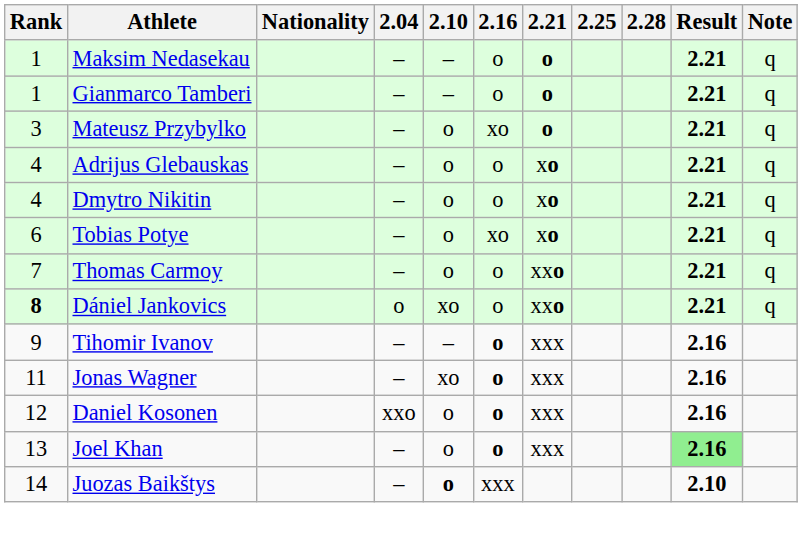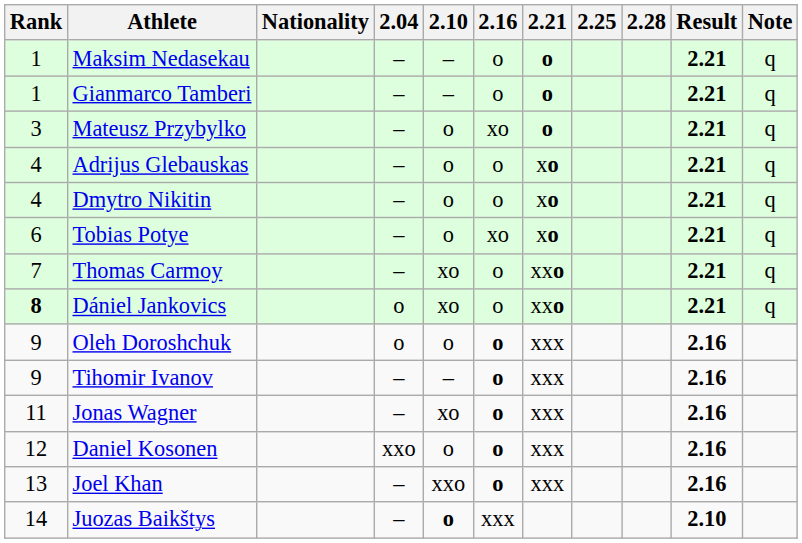 <table class="wikitable sortable" style="text-align:center">
 <tr>
 <th>Rank</th>
 <th>Athlete</th>
 <th>Nationality</th>
 <th>2.04</th>
 <th>2.10</th>
 <th>2.16</th>
 <th>2.21</th>
 <th>2.25</th>
 <th>2.28</th>
 <th>Result</th>
 <th>Note</th>
 </tr>
 <tr bgcolor=ddffdd>
 <td>1</td>
 <td align=left><a href='#'>Maksim Nedasekau</a></td>
 <td align=left></td>
 <td>–</td>
 <td>–</td>
 <td>o</td>
 <td><strong>o</strong></td>
 <td></td>
 <td></td>
 <td><strong>2.21</strong></td>
 <td>q</td>
 </tr>
 <tr bgcolor=ddffdd>
 <td>1</td>
 <td align=left><a href='#'>Gianmarco Tamberi</a></td>
 <td align=left></td>
 <td>–</td>
 <td>–</td>
 <td>o</td>
 <td><strong>o</strong></td>
 <td></td>
 <td></td>
 <td><strong>2.21</strong></td>
 <td>q</td>
 </tr>
 <tr bgcolor=ddffdd>
 <td>3</td>
 <td align=left><a href='#'>Mateusz Przybylko</a></td>
 <td align=left></td>
 <td>–</td>
 <td>o</td>
 <td>xo</td>
 <td><strong>o</strong></td>
 <td></td>
 <td></td>
 <td><strong>2.21</strong></td>
 <td>q</td>
 </tr>
 <tr bgcolor=ddffdd>
 <td>4</td>
 <td align=left><a href='#'>Adrijus Glebauskas</a></td>
 <td align=left></td>
 <td>–</td>
 <td>o</td>
 <td>o</td>
 <td>x<strong>o</strong></td>
 <td></td>
 <td></td>
 <td><strong>2.21</strong></td>
 <td>q</td>
 </tr>
 <tr bgcolor=ddffdd>
 <td>4</td>
 <td align=left><a href='#'>Dmytro Nikitin</a></td>
 <td align=left></td>
 <td>–</td>
 <td>o</td>
 <td>o</td>
 <td>x<strong>o</strong></td>
 <td></td>
 <td></td>
 <td><strong>2.21</strong></td>
 <td>q</td>
 </tr>
 <tr bgcolor=ddffdd>
 <td>6</td>
 <td align=left><a href='#'>Tobias Potye</a></td>
 <td align=left></td>
 <td>–</td>
 <td>o</td>
 <td>xo</td>
 <td>x<strong>o</strong></td>
 <td></td>
 <td></td>
 <td><strong>2.21</strong></td>
 <td>q</td>
 </tr>
 <tr bgcolor=ddffdd>
 <td>7</td>
 <td align=left><a href='#'>Thomas Carmoy</a></td>
 <td align=left></td>
 <td>–</td>
-<td>o</td>
+<td>xo</td>
 <td>o</td>
 <td>xx<strong>o</strong></td>
 <td></td>
 <td></td>
 <td><strong>2.21</strong></td>
 <td>q</td>
 </tr>
 <tr bgcolor=ddffdd>
 <td><strong>8</strong></td>
 <td align=left><a href='#'>Dániel Jankovics</a></td>
 <td align=left></td>
 <td>o</td>
 <td>xo</td>
 <td>o</td>
 <td>xx<strong>o</strong></td>
 <td></td>
 <td></td>
 <td><strong>2.21</strong></td>
 <td>q</td>
+</tr>
+<tr>
+<td>9</td>
+<td align=left><a href='#'>Oleh Doroshchuk</a></td>
+<td align=left></td>
+<td>o</td>
+<td>o</td>
+<td><strong>o</strong></td>
+<td>xxx</td>
+<td></td>
+<td></td>
+<td><strong>2.16</strong></td>
+<td></td>
 </tr>
 <tr>
 <td>9</td>
 <td align=left><a href='#'>Tihomir Ivanov</a></td>
 <td align=left></td>
 <td>–</td>
 <td>–</td>
 <td><strong>o</strong></td>
 <td>xxx</td>
 <td></td>
 <td></td>
 <td><strong>2.16</strong></td>
 <td></td>
 </tr>
 <tr>
 <td>11</td>
 <td align=left><a href='#'>Jonas Wagner</a></td>
 <td align=left></td>
 <td>–</td>
 <td>xo</td>
 <td><strong>o</strong></td>
 <td>xxx</td>
 <td></td>
 <td></td>
 <td><strong>2.16</strong></td>
 <td></td>
 </tr>
 <tr>
 <td>12</td>
 <td align=left><a href='#'>Daniel Kosonen</a></td>
 <td align=left></td>
 <td>xxo</td>
 <td>o</td>
 <td><strong>o</strong></td>
 <td>xxx</td>
 <td></td>
 <td></td>
 <td><strong>2.16</strong></td>
 <td></td>
 </tr>
 <tr>
 <td>13</td>
 <td align=left><a href='#'>Joel Khan</a></td>
 <td align=left></td>
 <td>–</td>
-<td>o</td>
+<td>xxo</td>
 <td><strong>o</strong></td>
 <td>xxx</td>
 <td></td>
 <td></td>
-<td style="background: lightgreen;"><strong>2.16</strong></td>
+<td><strong>2.16</strong></td>
 <td></td>
 </tr>
 <tr>
 <td>14</td>
 <td align=left><a href='#'>Juozas Baikštys</a></td>
 <td align=left></td>
 <td>–</td>
 <td><strong>o</strong></td>
 <td>xxx</td>
 <td></td>
 <td></td>
 <td></td>
 <td><strong>2.10</strong></td>
 <td></td>
 </tr>
 </table>
